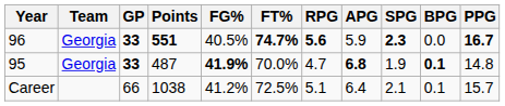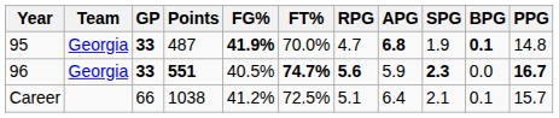 <table class="wikitable">
 <tr>
 <th>Year</th>
 <th>Team</th>
 <th>GP</th>
 <th>Points</th>
 <th>FG%</th>
 <th>FT%</th>
 <th>RPG</th>
 <th>APG</th>
 <th>SPG</th>
 <th>BPG</th>
 <th>PPG</th>
 </tr>
 <tr>
+<td>95</td>
+<td><a href='#'>Georgia</a></td>
+<td><strong>33</strong></td>
+<td>487</td>
+<td><strong>41.9%</strong></td>
+<td>70.0%</td>
+<td>4.7</td>
+<td><strong>6.8</strong></td>
+<td>1.9</td>
+<td><strong>0.1</strong></td>
+<td>14.8</td>
+</tr>
+<tr>
 <td>96</td>
 <td><a href='#'>Georgia</a></td>
 <td><strong>33</strong></td>
 <td><strong>551</strong></td>
 <td>40.5%</td>
 <td><strong>74.7%</strong></td>
 <td><strong>5.6</strong></td>
 <td>5.9</td>
 <td><strong>2.3</strong></td>
 <td>0.0</td>
 <td><strong>16.7</strong></td>
-</tr>
-<tr>
-<td>95</td>
-<td><a href='#'>Georgia</a></td>
-<td><strong>33</strong></td>
-<td>487</td>
-<td><strong>41.9%</strong></td>
-<td>70.0%</td>
-<td>4.7</td>
-<td><strong>6.8</strong></td>
-<td>1.9</td>
-<td><strong>0.1</strong></td>
-<td>14.8</td>
 </tr>
 <tr>
 <td>Career</td>
 <td></td>
 <td>66</td>
 <td>1038</td>
 <td>41.2%</td>
 <td>72.5%</td>
 <td>5.1</td>
 <td>6.4</td>
 <td>2.1</td>
 <td>0.1</td>
 <td>15.7</td>
 </tr>
 </table>
